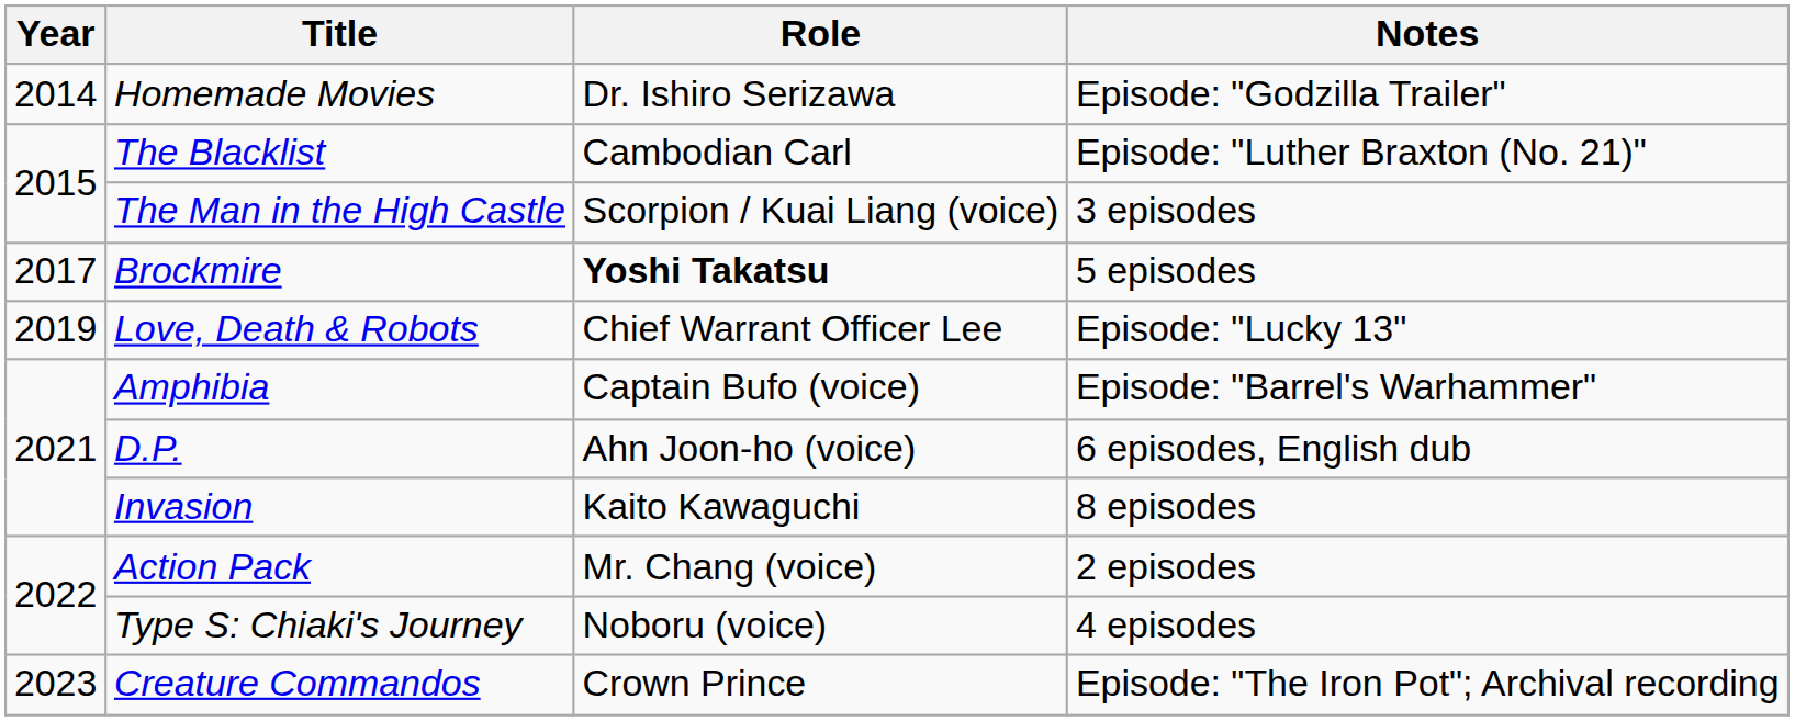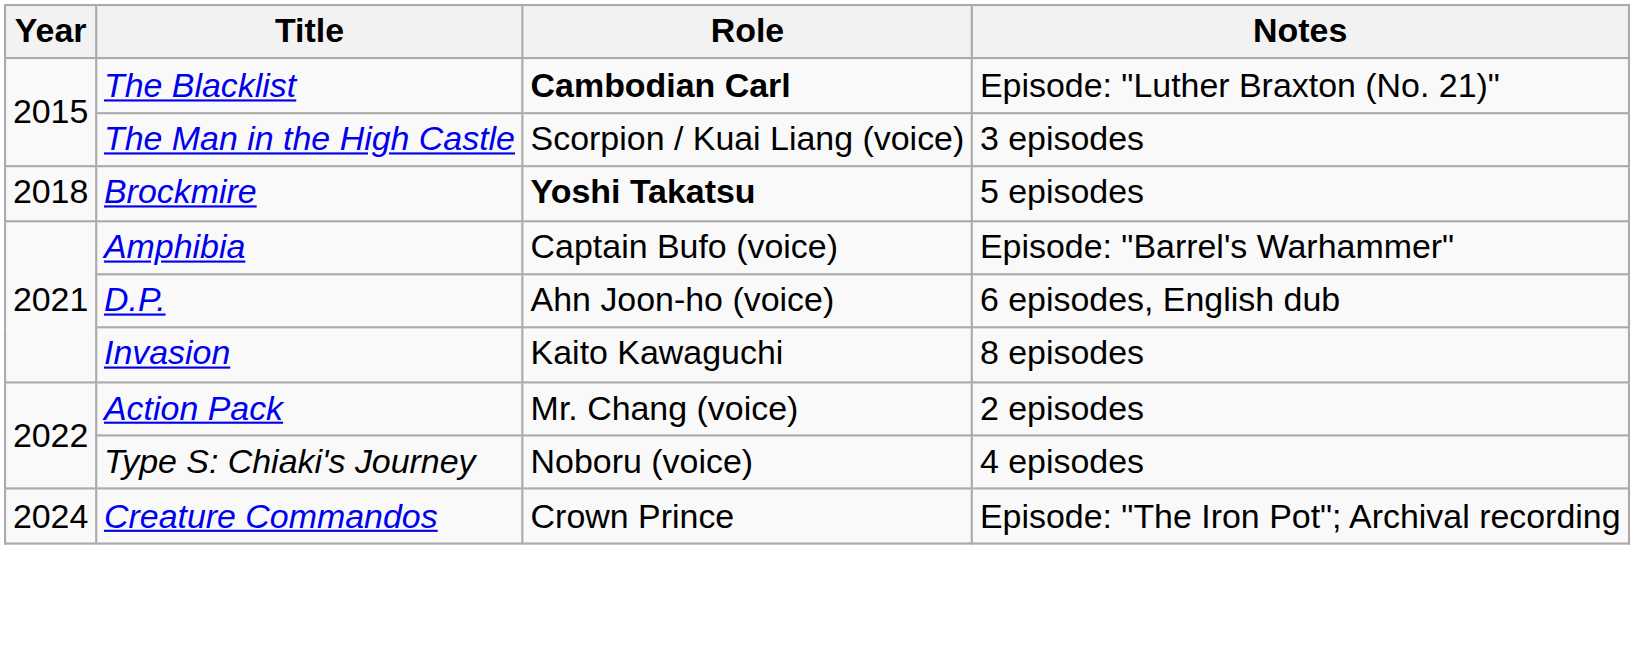 <table class="wikitable sortable">
 <tr>
 <th>Year</th>
 <th>Title</th>
 <th>Role</th>
 <th>Notes</th>
 </tr>
 <tr>
-<td>2014</td>
-<td><em>Homemade Movies</em></td>
-<td>Dr. Ishiro Serizawa</td>
-<td>Episode: "Godzilla Trailer"</td>
-</tr>
-<tr>
 <td rowspan="2">2015</td>
 <td><em><a href='#'>The Blacklist</a></em></td>
-<td>Cambodian Carl</td>
+<td><strong>Cambodian Carl</strong></td>
 <td>Episode: "Luther Braxton (No. 21)"</td>
 </tr>
 <tr>
 <td><em><a href='#'>The Man in the High Castle</a></em></td>
 <td>Scorpion / Kuai Liang (voice)</td>
 <td>3 episodes</td>
 </tr>
 <tr>
-<td>2017</td>
+<td>2018</td>
 <td><em><a href='#'>Brockmire</a></em></td>
 <td><strong>Yoshi Takatsu</strong></td>
 <td>5 episodes</td>
-</tr>
-<tr>
-<td>2019</td>
-<td><em><a href='#'>Love, Death & Robots</a></em></td>
-<td>Chief Warrant Officer Lee</td>
-<td>Episode: "Lucky 13"</td>
 </tr>
 <tr>
 <td rowspan="3">2021</td>
 <td><em><a href='#'>Amphibia</a></em></td>
 <td>Captain Bufo (voice)</td>
 <td>Episode: "Barrel's Warhammer"</td>
 </tr>
 <tr>
 <td><em><a href='#'>D.P.</a></em></td>
 <td>Ahn Joon-ho (voice)</td>
 <td>6 episodes, English dub</td>
 </tr>
 <tr>
 <td><em><a href='#'>Invasion</a></em></td>
 <td>Kaito Kawaguchi</td>
 <td>8 episodes</td>
 </tr>
 <tr>
 <td rowspan="2">2022</td>
 <td><em><a href='#'>Action Pack</a></em></td>
 <td>Mr. Chang (voice)</td>
 <td>2 episodes</td>
 </tr>
 <tr>
 <td><em>Type S: Chiaki's Journey</em></td>
 <td>Noboru (voice)</td>
 <td>4 episodes</td>
 </tr>
 <tr>
-<td>2023</td>
+<td>2024</td>
 <td><em><a href='#'>Creature Commandos</a></em></td>
 <td>Crown Prince</td>
 <td>Episode: "The Iron Pot"; Archival recording </td>
 </tr>
 </table>
